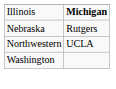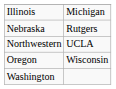 <table class="wikitable">
 <tr>
 </tr>
 <tr>
 <td>Illinois</td>
-<td><strong>Michigan</strong></td>
+<td>Michigan</td>
 </tr>
 <tr>
 <td>Nebraska</td>
 <td>Rutgers</td>
 </tr>
 <tr>
 <td>Northwestern</td>
 <td>UCLA</td>
 </tr>
 <tr>
+<td>Oregon</td>
+<td>Wisconsin</td>
+</tr>
+<tr>
 <td>Washington</td>
 <td></td>
 </tr>
 </table>
